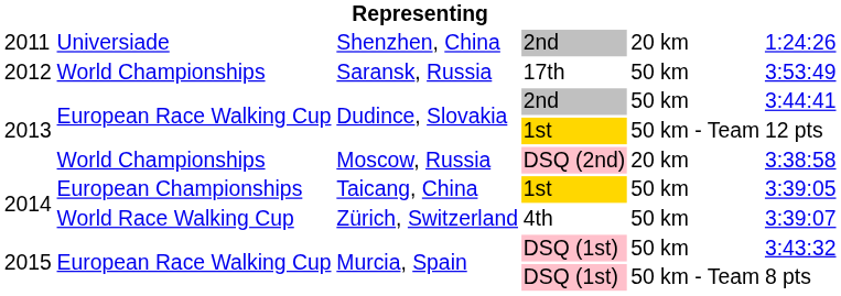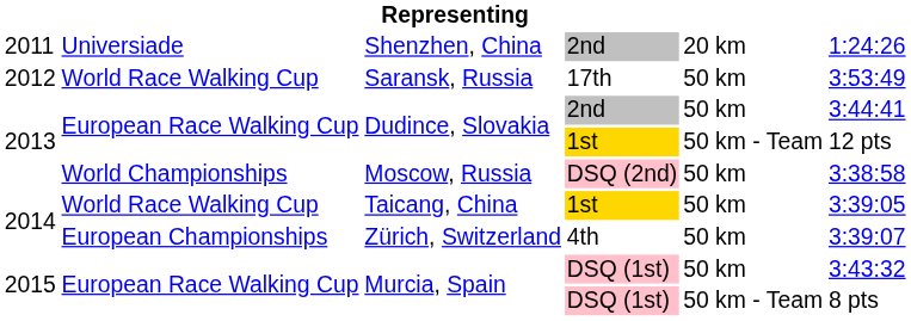 <table>
 <tr>
 <th colspan="6">Representing </th>
 </tr>
 <tr>
 <td>2011</td>
 <td><a href='#'>Universiade</a></td>
 <td><a href='#'>Shenzhen</a>, <a href='#'>China</a></td>
 <td bgcolor=silver>2nd</td>
 <td>20 km</td>
 <td><a href='#'>1:24:26</a></td>
 </tr>
 <tr>
 <td>2012</td>
-<td><a href='#'>World Championships</a></td>
+<td><a href='#'>World Race Walking Cup</a></td>
 <td><a href='#'>Saransk</a>, <a href='#'>Russia</a></td>
 <td>17th</td>
 <td>50 km</td>
 <td><a href='#'>3:53:49</a></td>
 </tr>
 <tr>
 <td rowspan=3>2013</td>
 <td rowspan=2><a href='#'>European Race Walking Cup</a></td>
 <td rowspan=2><a href='#'>Dudince</a>, <a href='#'>Slovakia</a></td>
 <td bgcolor=silver>2nd</td>
 <td>50 km</td>
 <td><a href='#'>3:44:41</a></td>
 </tr>
 <tr>
 <td bgcolor=gold>1st</td>
 <td>50 km - Team</td>
 <td>12 pts</td>
 </tr>
 <tr>
 <td><a href='#'>World Championships</a></td>
 <td><a href='#'>Moscow</a>, <a href='#'>Russia</a></td>
 <td style="background:pink; text-align:center;">DSQ (2nd)</td>
-<td>20 km</td>
+<td>50 km</td>
 <td><a href='#'>3:38:58</a></td>
 </tr>
 <tr>
 <td rowspan=2>2014</td>
-<td><a href='#'>European Championships</a></td>
+<td><a href='#'>World Race Walking Cup</a></td>
 <td><a href='#'>Taicang</a>, <a href='#'>China</a></td>
 <td bgcolor=gold>1st</td>
 <td>50 km</td>
 <td><a href='#'>3:39:05</a></td>
 </tr>
 <tr>
-<td><a href='#'>World Race Walking Cup</a></td>
+<td><a href='#'>European Championships</a></td>
 <td><a href='#'>Zürich</a>, <a href='#'>Switzerland</a></td>
 <td>4th</td>
 <td>50 km</td>
 <td><a href='#'>3:39:07</a></td>
 </tr>
 <tr>
 <td rowspan=2>2015</td>
 <td rowspan=2><a href='#'>European Race Walking Cup</a></td>
 <td rowspan=2><a href='#'>Murcia</a>, <a href='#'>Spain</a></td>
 <td bgcolor=pink>DSQ (1st)</td>
 <td>50 km</td>
 <td><a href='#'>3:43:32</a></td>
 </tr>
 <tr>
 <td bgcolor=pink>DSQ (1st)</td>
 <td>50 km - Team</td>
 <td>8 pts</td>
 </tr>
 </table>
